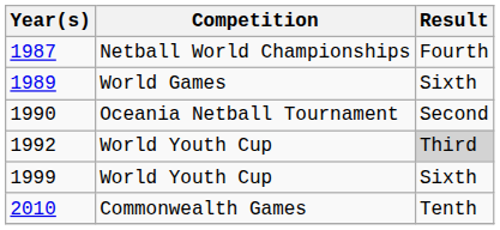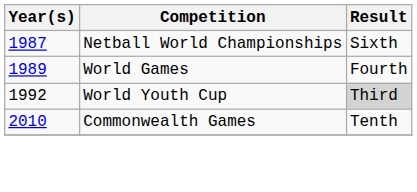 <table class="wikitable">
 <tr>
 <th>Year(s)</th>
 <th>Competition</th>
 <th>Result</th>
 </tr>
 <tr>
 <td><a href='#'>1987</a></td>
 <td>Netball World Championships</td>
-<td>Fourth</td>
+<td>Sixth</td>
 </tr>
 <tr>
 <td><a href='#'>1989</a></td>
 <td>World Games</td>
-<td>Sixth</td>
-</tr>
-<tr>
-<td>1990</td>
-<td>Oceania Netball Tournament</td>
-<td>Second</td>
+<td>Fourth</td>
 </tr>
 <tr>
 <td>1992</td>
 <td>World Youth Cup</td>
 <td style="background: lightgrey;">Third</td>
-</tr>
-<tr>
-<td>1999</td>
-<td>World Youth Cup</td>
-<td>Sixth</td>
 </tr>
 <tr>
 <td><a href='#'>2010</a></td>
 <td>Commonwealth Games</td>
 <td>Tenth</td>
 </tr>
 <tr>
 </tr>
 </table>
